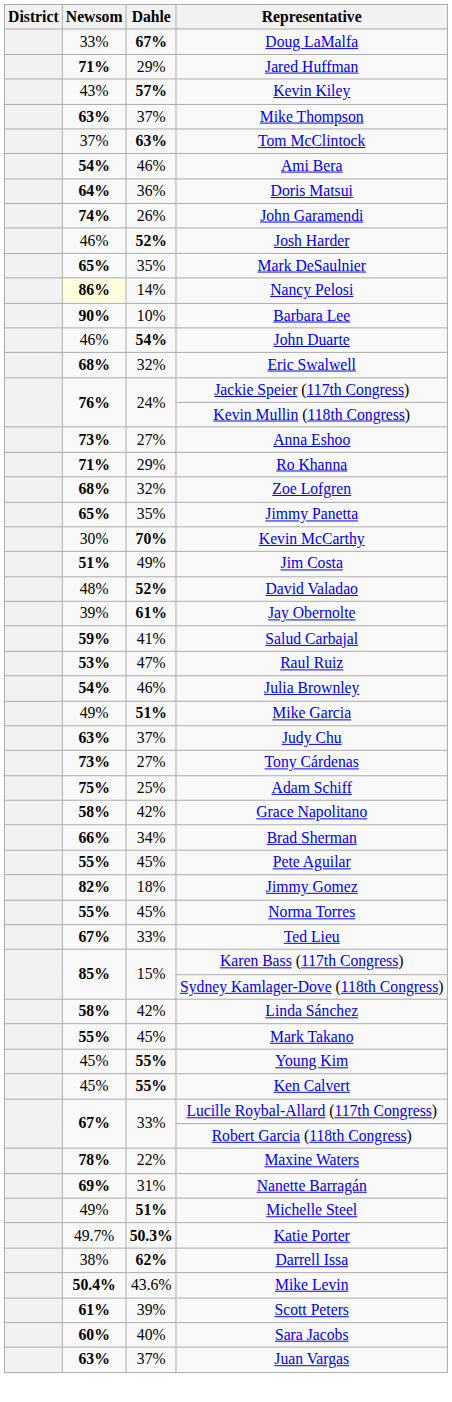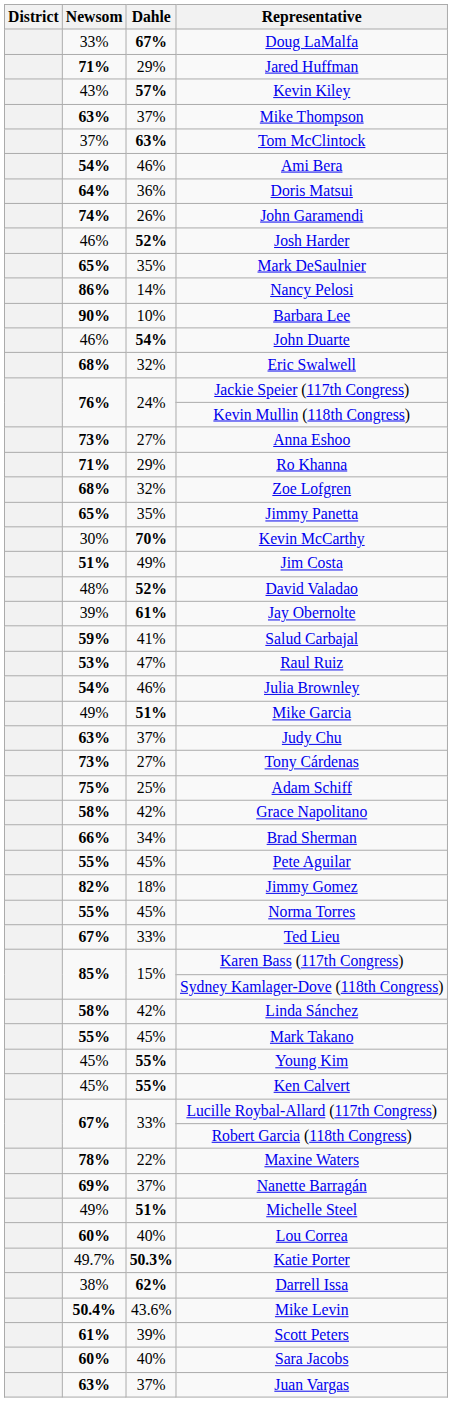 <table class="wikitable sortable">
 <tr>
 <th>District</th>
 <th>Newsom</th>
 <th>Dahle</th>
 <th>Representative</th>
 </tr>
 <tr align=center>
 <th></th>
 <td>33%</td>
 <td><strong>67%</strong></td>
 <td><a href='#'>Doug LaMalfa</a></td>
 </tr>
 <tr align=center>
 <th></th>
 <td><strong>71%</strong></td>
 <td>29%</td>
 <td><a href='#'>Jared Huffman</a></td>
 </tr>
 <tr align=center>
 <th></th>
 <td>43%</td>
 <td><strong>57%</strong></td>
 <td><a href='#'>Kevin Kiley</a></td>
 </tr>
 <tr align=center>
 <th></th>
 <td><strong>63%</strong></td>
 <td>37%</td>
 <td><a href='#'>Mike Thompson</a></td>
 </tr>
 <tr align=center>
 <th></th>
 <td>37%</td>
 <td><strong>63%</strong></td>
 <td><a href='#'>Tom McClintock</a></td>
 </tr>
 <tr align=center>
 <th></th>
 <td><strong>54%</strong></td>
 <td>46%</td>
 <td><a href='#'>Ami Bera</a></td>
 </tr>
 <tr align=center>
 <th></th>
 <td><strong>64%</strong></td>
 <td>36%</td>
 <td><a href='#'>Doris Matsui</a></td>
 </tr>
 <tr align=center>
 <th></th>
 <td><strong>74%</strong></td>
 <td>26%</td>
 <td><a href='#'>John Garamendi</a></td>
 </tr>
 <tr align=center>
 <th></th>
 <td>46%</td>
 <td><strong>52%</strong></td>
 <td><a href='#'>Josh Harder</a></td>
 </tr>
 <tr align=center>
 <th></th>
 <td><strong>65%</strong></td>
 <td>35%</td>
 <td><a href='#'>Mark DeSaulnier</a></td>
 </tr>
 <tr align=center>
 <th></th>
-<td style="background: lightyellow;"><strong>86%</strong></td>
+<td><strong>86%</strong></td>
 <td>14%</td>
 <td><a href='#'>Nancy Pelosi</a></td>
 </tr>
 <tr align=center>
 <th></th>
 <td><strong>90%</strong></td>
 <td>10%</td>
 <td><a href='#'>Barbara Lee</a></td>
 </tr>
 <tr align=center>
 <th></th>
 <td>46%</td>
 <td><strong>54%</strong></td>
 <td><a href='#'>John Duarte</a></td>
 </tr>
 <tr align=center>
 <th></th>
 <td><strong>68%</strong></td>
 <td>32%</td>
 <td><a href='#'>Eric Swalwell</a></td>
 </tr>
 <tr align=center>
 <th rowspan=2 ></th>
 <td rowspan=2><strong>76%</strong></td>
 <td rowspan=2>24%</td>
 <td><a href='#'>Jackie Speier</a> (<a href='#'>117th Congress</a>)</td>
 </tr>
 <tr align=center>
 <td><a href='#'>Kevin Mullin</a> (<a href='#'>118th Congress</a>)</td>
 </tr>
 <tr align=center>
 <th></th>
 <td><strong>73%</strong></td>
 <td>27%</td>
 <td><a href='#'>Anna Eshoo</a></td>
 </tr>
 <tr align=center>
 <th></th>
 <td><strong>71%</strong></td>
 <td>29%</td>
 <td><a href='#'>Ro Khanna</a></td>
 </tr>
 <tr align=center>
 <th></th>
 <td><strong>68%</strong></td>
 <td>32%</td>
 <td><a href='#'>Zoe Lofgren</a></td>
 </tr>
 <tr align=center>
 <th></th>
 <td><strong>65%</strong></td>
 <td>35%</td>
 <td><a href='#'>Jimmy Panetta</a></td>
 </tr>
 <tr align=center>
 <th></th>
 <td>30%</td>
 <td><strong>70%</strong></td>
 <td><a href='#'>Kevin McCarthy</a></td>
 </tr>
 <tr align=center>
 <th></th>
 <td><strong>51%</strong></td>
 <td>49%</td>
 <td><a href='#'>Jim Costa</a></td>
 </tr>
 <tr align=center>
 <th></th>
 <td>48%</td>
 <td><strong>52%</strong></td>
 <td><a href='#'>David Valadao</a></td>
 </tr>
 <tr align=center>
 <th></th>
 <td>39%</td>
 <td><strong>61%</strong></td>
 <td><a href='#'>Jay Obernolte</a></td>
 </tr>
 <tr align=center>
 <th></th>
 <td><strong>59%</strong></td>
 <td>41%</td>
 <td><a href='#'>Salud Carbajal</a></td>
 </tr>
 <tr align=center>
 <th></th>
 <td><strong>53%</strong></td>
 <td>47%</td>
 <td><a href='#'>Raul Ruiz</a></td>
 </tr>
 <tr align=center>
 <th></th>
 <td><strong>54%</strong></td>
 <td>46%</td>
 <td><a href='#'>Julia Brownley</a></td>
 </tr>
 <tr align=center>
 <th></th>
 <td>49%</td>
 <td><strong>51%</strong></td>
 <td><a href='#'>Mike Garcia</a></td>
 </tr>
 <tr align=center>
 <th></th>
 <td><strong>63%</strong></td>
 <td>37%</td>
 <td><a href='#'>Judy Chu</a></td>
 </tr>
 <tr align=center>
 <th></th>
 <td><strong>73%</strong></td>
 <td>27%</td>
 <td><a href='#'>Tony Cárdenas</a></td>
 </tr>
 <tr align=center>
 <th></th>
 <td><strong>75%</strong></td>
 <td>25%</td>
 <td><a href='#'>Adam Schiff</a></td>
 </tr>
 <tr align=center>
 <th></th>
 <td><strong>58%</strong></td>
 <td>42%</td>
 <td><a href='#'>Grace Napolitano</a></td>
 </tr>
 <tr align=center>
 <th></th>
 <td><strong>66%</strong></td>
 <td>34%</td>
 <td><a href='#'>Brad Sherman</a></td>
 </tr>
 <tr align=center>
 <th></th>
 <td><strong>55%</strong></td>
 <td>45%</td>
 <td><a href='#'>Pete Aguilar</a></td>
 </tr>
 <tr align=center>
 <th></th>
 <td><strong>82%</strong></td>
 <td>18%</td>
 <td><a href='#'>Jimmy Gomez</a></td>
 </tr>
 <tr align=center>
 <th></th>
 <td><strong>55%</strong></td>
 <td>45%</td>
 <td><a href='#'>Norma Torres</a></td>
 </tr>
 <tr align=center>
 <th></th>
 <td><strong>67%</strong></td>
 <td>33%</td>
 <td><a href='#'>Ted Lieu</a></td>
 </tr>
 <tr align=center>
 <th rowspan=2 ></th>
 <td rowspan=2><strong>85%</strong></td>
 <td rowspan=2>15%</td>
 <td><a href='#'>Karen Bass</a> (<a href='#'>117th Congress</a>)</td>
 </tr>
 <tr align=center>
 <td><a href='#'>Sydney Kamlager-Dove</a> (<a href='#'>118th Congress</a>)</td>
 </tr>
 <tr align=center>
 <th></th>
 <td><strong>58%</strong></td>
 <td>42%</td>
 <td><a href='#'>Linda Sánchez</a></td>
 </tr>
 <tr align=center>
 <th></th>
 <td><strong>55%</strong></td>
 <td>45%</td>
 <td><a href='#'>Mark Takano</a></td>
 </tr>
 <tr align=center>
 <th></th>
 <td>45%</td>
 <td><strong>55%</strong></td>
 <td><a href='#'>Young Kim</a></td>
 </tr>
 <tr align=center>
 <th></th>
 <td>45%</td>
 <td><strong>55%</strong></td>
 <td><a href='#'>Ken Calvert</a></td>
 </tr>
 <tr align=center>
 <th rowspan=2 ></th>
 <td rowspan=2><strong>67%</strong></td>
 <td rowspan=2>33%</td>
 <td><a href='#'>Lucille Roybal-Allard</a> (<a href='#'>117th Congress</a>)</td>
 </tr>
 <tr align=center>
 <td><a href='#'>Robert Garcia</a> (<a href='#'>118th Congress</a>)</td>
 </tr>
 <tr align=center>
 <th></th>
 <td><strong>78%</strong></td>
 <td>22%</td>
 <td><a href='#'>Maxine Waters</a></td>
 </tr>
 <tr align=center>
 <th></th>
 <td><strong>69%</strong></td>
-<td>31%</td>
+<td>37%</td>
 <td><a href='#'>Nanette Barragán</a></td>
 </tr>
 <tr align=center>
 <th></th>
 <td>49%</td>
 <td><strong>51%</strong></td>
 <td><a href='#'>Michelle Steel</a></td>
+</tr>
+<tr align=center>
+<th></th>
+<td><strong>60%</strong></td>
+<td>40%</td>
+<td><a href='#'>Lou Correa</a></td>
 </tr>
 <tr align=center>
 <th></th>
 <td>49.7%</td>
 <td><strong>50.3%</strong></td>
 <td><a href='#'>Katie Porter</a></td>
 </tr>
 <tr align=center>
 <th></th>
 <td>38%</td>
 <td><strong>62%</strong></td>
 <td><a href='#'>Darrell Issa</a></td>
 </tr>
 <tr align=center>
 <th></th>
 <td><strong>50.4%</strong></td>
 <td>43.6%</td>
 <td><a href='#'>Mike Levin</a></td>
 </tr>
 <tr align=center>
 <th></th>
 <td><strong>61%</strong></td>
 <td>39%</td>
 <td><a href='#'>Scott Peters</a></td>
 </tr>
 <tr align=center>
 <th></th>
 <td><strong>60%</strong></td>
 <td>40%</td>
 <td><a href='#'>Sara Jacobs</a></td>
 </tr>
 <tr align=center>
 <th></th>
 <td><strong>63%</strong></td>
 <td>37%</td>
 <td><a href='#'>Juan Vargas</a></td>
 </tr>
 </table>
